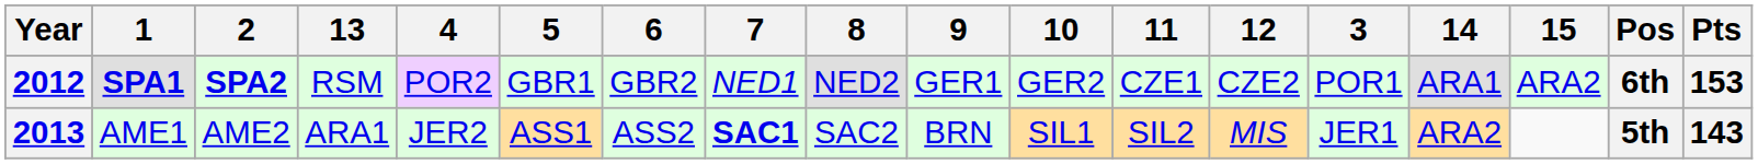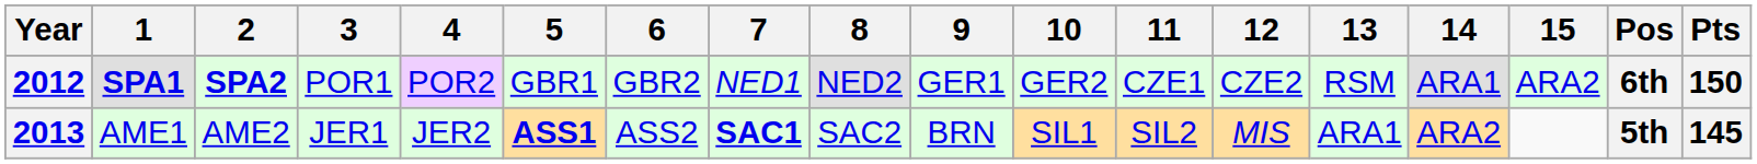 <table class="wikitable" style="text-align:center;">
 <tr>
 <th>Year</th>
 <th>1</th>
 <th>2</th>
-<th>13</th>
+<th>3</th>
 <th>4</th>
 <th>5</th>
 <th>6</th>
 <th>7</th>
 <th>8</th>
 <th>9</th>
 <th>10</th>
 <th>11</th>
 <th>12</th>
-<th>3</th>
+<th>13</th>
 <th>14</th>
 <th>15</th>
 <th>Pos</th>
 <th>Pts</th>
 </tr>
 <tr>
 <th><a href='#'>2012</a></th>
 <td style="background:#dfdfdf;"><strong><a href='#'>SPA1</a></strong><br></td>
 <td style="background:#dfffdf;"><strong><a href='#'>SPA2</a></strong><br></td>
-<td style="background:#dfffdf;"><a href='#'>RSM</a><br></td>
+<td style="background:#dfffdf;"><a href='#'>POR1</a><br></td>
 <td style="background:#efcfff;"><a href='#'>POR2</a><br></td>
 <td style="background:#dfffdf;"><a href='#'>GBR1</a><br></td>
 <td style="background:#dfffdf;"><a href='#'>GBR2</a><br></td>
 <td style="background:#dfffdf;"><em><a href='#'>NED1</a></em><br></td>
 <td style="background:#dfdfdf;"><a href='#'>NED2</a><br></td>
 <td style="background:#dfffdf;"><a href='#'>GER1</a><br></td>
 <td style="background:#dfffdf;"><a href='#'>GER2</a><br></td>
 <td style="background:#dfffdf;"><a href='#'>CZE1</a><br></td>
 <td style="background:#dfffdf;"><a href='#'>CZE2</a><br></td>
-<td style="background:#dfffdf;"><a href='#'>POR1</a><br></td>
+<td style="background:#dfffdf;"><a href='#'>RSM</a><br></td>
 <td style="background:#dfdfdf;"><a href='#'>ARA1</a><br></td>
 <td style="background:#dfffdf;"><a href='#'>ARA2</a><br></td>
 <th>6th</th>
-<th>153</th>
+<th>150</th>
 </tr>
 <tr>
 <th><a href='#'>2013</a></th>
 <td style="background:#dfffdf;"><a href='#'>AME1</a><br></td>
 <td style="background:#dfffdf;"><a href='#'>AME2</a><br></td>
-<td style="background:#dfffdf;"><a href='#'>ARA1</a><br></td>
+<td style="background:#dfffdf;"><a href='#'>JER1</a><br></td>
 <td style="background:#dfffdf;"><a href='#'>JER2</a><br></td>
-<td style="background:#ffdf9f;"><a href='#'>ASS1</a><br></td>
+<td style="background:#ffdf9f;"><strong><a href='#'>ASS1</a><br></strong></td>
 <td style="background:#dfffdf;"><a href='#'>ASS2</a><br></td>
 <td style="background:#dfffdf;"><strong><a href='#'>SAC1</a><br></strong></td>
 <td style="background:#dfffdf;"><a href='#'>SAC2</a><br></td>
 <td style="background:#dfffdf;"><a href='#'>BRN</a><br></td>
 <td style="background:#ffdf9f;"><a href='#'>SIL1</a><br></td>
 <td style="background:#ffdf9f;"><a href='#'>SIL2</a><br></td>
 <td style="background:#ffdf9f;"><em><a href='#'>MIS</a></em><br></td>
-<td style="background:#dfffdf;"><a href='#'>JER1</a><br></td>
+<td style="background:#dfffdf;"><a href='#'>ARA1</a><br></td>
 <td style="background:#ffdf9f;"><a href='#'>ARA2</a><br></td>
 <td></td>
 <th>5th</th>
-<th>143</th>
+<th>145</th>
 </tr>
 </table>
